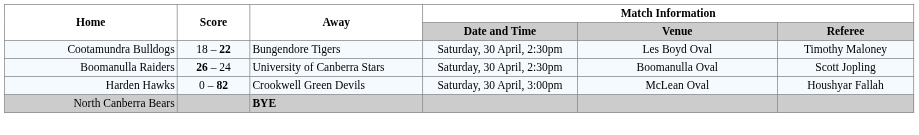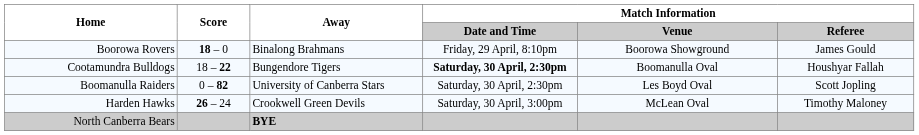 <table border="1" cellpadding="3" cellspacing="0" width="100%" style="border-collapse:collapse;  text-align:center;">
 <tr>
 <th rowspan="2" width="19%">Home</th>
 <th rowspan="2" width="8%">Score</th>
 <th rowspan="2" width="19%">Away</th>
 <th colspan="3">Match Information</th>
 </tr>
 <tr style="background:#CCCCCC">
 <th width="17%">Date and Time</th>
 <th width="22%">Venue</th>
 <th width="50%">Referee</th>
 </tr>
 <tr style="text-align:center; background:#f5faff;">
+<td align="right">Boorowa Rovers </td>
+<td><strong>18</strong> – 0</td>
+<td align="left"> Binalong Brahmans</td>
+<td>Friday, 29 April, 8:10pm</td>
+<td>Boorowa Showground</td>
+<td>James Gould</td>
+</tr>
+<tr style="text-align:center; background:#f5faff;">
 <td align="right">Cootamundra Bulldogs </td>
 <td>18 – <strong>22</strong></td>
 <td align="left"> Bungendore Tigers</td>
-<td>Saturday, 30 April, 2:30pm</td>
-<td>Les Boyd Oval</td>
-<td>Timothy Maloney</td>
+<td><strong>Saturday, 30 April, 2:30pm</strong></td>
+<td>Boomanulla Oval</td>
+<td>Houshyar Fallah</td>
 </tr>
 <tr style="text-align:center; background:#f5faff;">
 <td align="right">Boomanulla Raiders </td>
-<td><strong>26</strong> – 24</td>
+<td>0 – <strong>82</strong></td>
 <td align="left"> University of Canberra Stars</td>
 <td>Saturday, 30 April, 2:30pm</td>
-<td>Boomanulla Oval</td>
+<td>Les Boyd Oval</td>
 <td>Scott Jopling</td>
 </tr>
 <tr style="text-align:center; background:#f5faff;">
 <td align="right">Harden Hawks </td>
-<td>0 – <strong>82</strong></td>
+<td><strong>26</strong> – 24</td>
 <td align="left"> Crookwell Green Devils</td>
 <td>Saturday, 30 April, 3:00pm</td>
 <td>McLean Oval</td>
-<td>Houshyar Fallah</td>
+<td>Timothy Maloney</td>
 </tr>
 <tr style="text-align:center; background:#CCCCCC;">
 <td align="right">North Canberra Bears </td>
 <td></td>
 <td align="left"><strong>BYE</strong></td>
 <td></td>
 <td></td>
 <td></td>
 </tr>
 </table>
